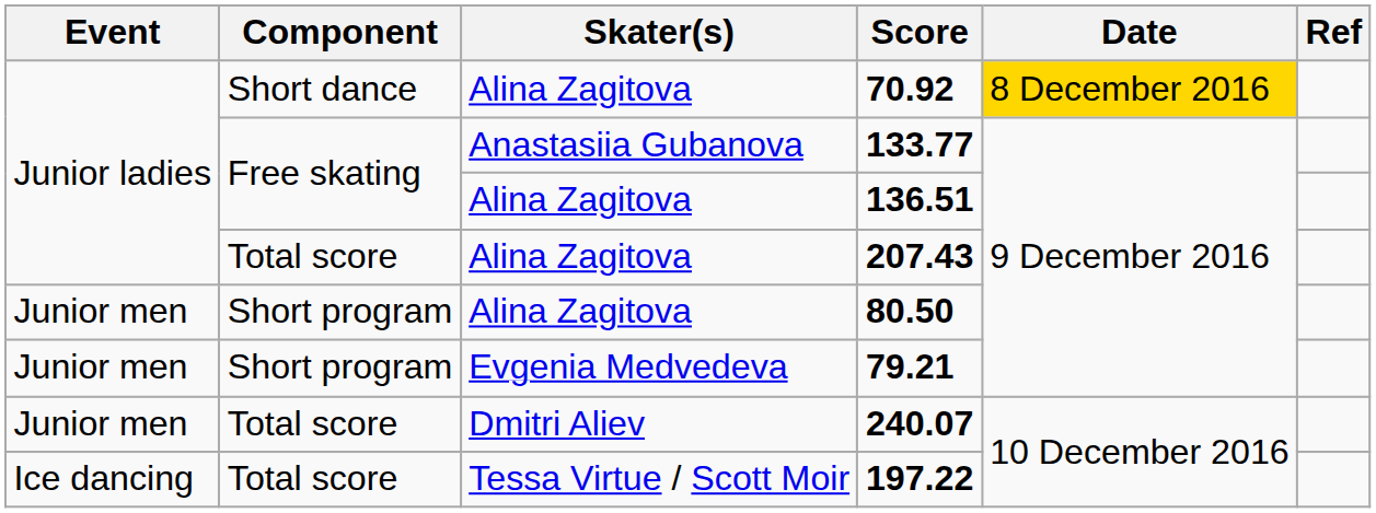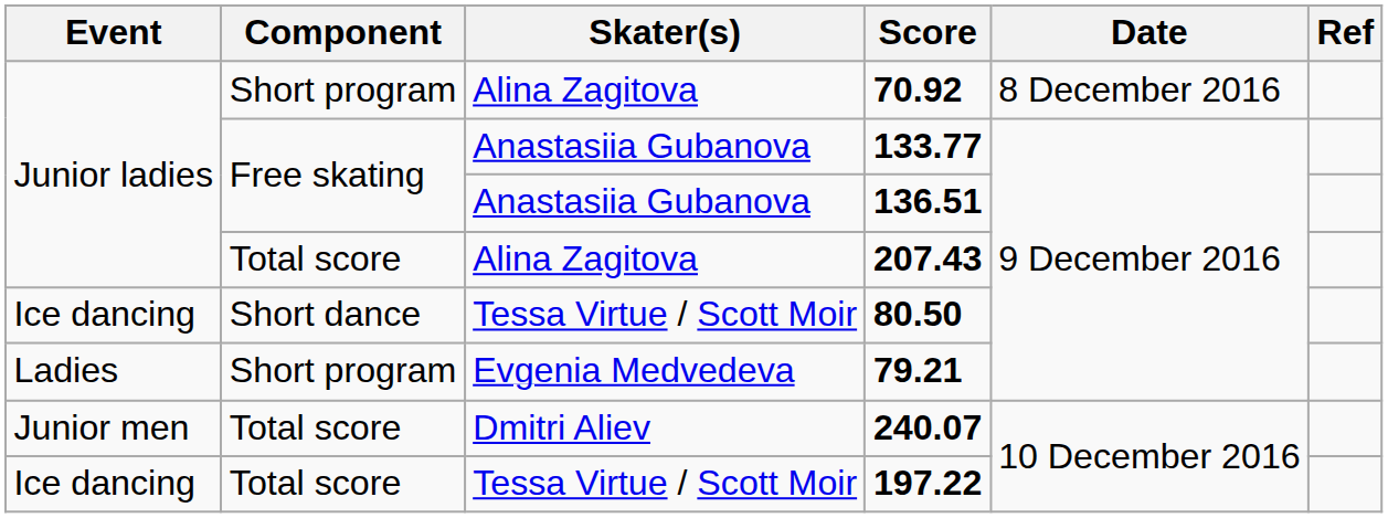 <table class="wikitable sortable">
 <tr>
 <th>Event</th>
 <th>Component</th>
 <th>Skater(s)</th>
 <th>Score</th>
 <th>Date</th>
 <th>Ref</th>
 </tr>
 <tr>
 <td rowspan=4>Junior ladies</td>
-<td>Short dance</td>
+<td>Short program</td>
 <td> <a href='#'>Alina Zagitova</a></td>
 <td><strong>70.92</strong></td>
-<td style="background: gold;">8 December 2016</td>
+<td>8 December 2016</td>
 <td></td>
 </tr>
 <tr>
 <td rowspan=2>Free skating</td>
 <td> <a href='#'>Anastasiia Gubanova</a></td>
 <td><strong>133.77</strong></td>
 <td rowspan=5>9 December 2016</td>
 <td></td>
 </tr>
 <tr>
-<td> <a href='#'>Alina Zagitova</a></td>
+<td> <a href='#'>Anastasiia Gubanova</a></td>
 <td><strong>136.51</strong></td>
 <td></td>
 </tr>
 <tr>
 <td>Total score</td>
 <td> <a href='#'>Alina Zagitova</a></td>
 <td><strong>207.43</strong></td>
 <td></td>
 </tr>
 <tr>
-<td>Junior men</td>
-<td>Short program</td>
-<td> <a href='#'>Alina Zagitova</a></td>
+<td>Ice dancing</td>
+<td>Short dance</td>
+<td> <a href='#'>Tessa Virtue</a> / <a href='#'>Scott Moir</a></td>
 <td><strong>80.50</strong></td>
 <td></td>
 </tr>
 <tr>
-<td>Junior men</td>
+<td>Ladies</td>
 <td>Short program</td>
 <td> <a href='#'>Evgenia Medvedeva</a></td>
 <td><strong>79.21</strong></td>
 <td></td>
 </tr>
 <tr>
 <td>Junior men</td>
 <td>Total score</td>
 <td> <a href='#'>Dmitri Aliev</a></td>
 <td><strong>240.07</strong></td>
 <td rowspan=2>10 December 2016</td>
 <td></td>
 </tr>
 <tr>
 <td>Ice dancing</td>
 <td>Total score</td>
 <td> <a href='#'>Tessa Virtue</a> / <a href='#'>Scott Moir</a></td>
 <td><strong>197.22</strong></td>
 <td></td>
 </tr>
 </table>
